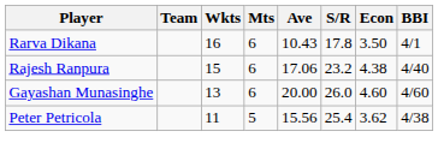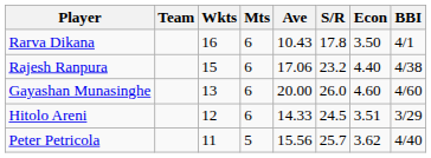 <table class="wikitable">
 <tr>
 <th>Player</th>
 <th>Team</th>
 <th>Wkts</th>
 <th>Mts</th>
 <th>Ave</th>
 <th>S/R</th>
 <th>Econ</th>
 <th>BBI</th>
 </tr>
 <tr>
 <td><a href='#'>Rarva Dikana</a></td>
 <td></td>
 <td>16</td>
 <td>6</td>
 <td>10.43</td>
 <td>17.8</td>
 <td>3.50</td>
 <td>4/1</td>
 </tr>
 <tr>
 <td><a href='#'>Rajesh Ranpura</a></td>
 <td></td>
 <td>15</td>
 <td>6</td>
 <td>17.06</td>
 <td>23.2</td>
-<td>4.38</td>
-<td>4/40</td>
+<td>4.40</td>
+<td>4/38</td>
 </tr>
 <tr>
 <td><a href='#'>Gayashan Munasinghe</a></td>
 <td></td>
 <td>13</td>
 <td>6</td>
 <td>20.00</td>
 <td>26.0</td>
 <td>4.60</td>
 <td>4/60</td>
 </tr>
 <tr>
+<td><a href='#'>Hitolo Areni</a></td>
+<td></td>
+<td>12</td>
+<td>6</td>
+<td>14.33</td>
+<td>24.5</td>
+<td>3.51</td>
+<td>3/29</td>
+</tr>
+<tr>
 <td><a href='#'>Peter Petricola</a></td>
 <td></td>
 <td>11</td>
 <td>5</td>
 <td>15.56</td>
-<td>25.4</td>
+<td>25.7</td>
 <td>3.62</td>
-<td>4/38</td>
+<td>4/40</td>
 </tr>
 </table>
